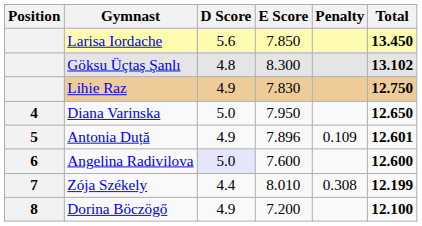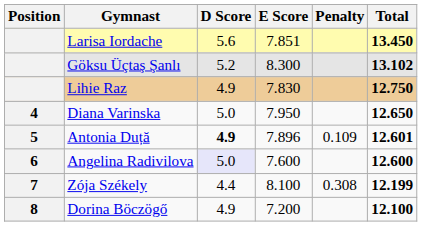 <table style="text-align:center;" class="wikitable sortable">
 <tr>
 <th>Position</th>
 <th>Gymnast</th>
 <th>D Score</th>
 <th>E Score</th>
 <th>Penalty</th>
 <th>Total</th>
 </tr>
 <tr style="background:#fffcaf;">
 <th scope="row" style="text-align:center"></th>
 <td style="text-align:left;"> <a href='#'>Larisa Iordache</a></td>
 <td>5.6</td>
-<td>7.850</td>
+<td>7.851</td>
 <td></td>
 <td><strong>13.450</strong></td>
 </tr>
 <tr style="background:#e5e5e5;">
 <th scope="row" style="text-align:center"></th>
 <td style="text-align:left;"> <a href='#'>Göksu Üçtaş Şanlı</a></td>
-<td>4.8</td>
+<td>5.2</td>
 <td>8.300</td>
 <td></td>
 <td><strong>13.102</strong></td>
 </tr>
 <tr style="background:#ec9;">
 <th scope="row" style="text-align:center"></th>
 <td style="text-align:left;"> <a href='#'>Lihie Raz</a></td>
 <td>4.9</td>
 <td>7.830</td>
 <td></td>
 <td><strong>12.750</strong></td>
 </tr>
 <tr>
 <th>4</th>
 <td style="text-align:left;"> <a href='#'>Diana Varinska</a></td>
 <td>5.0</td>
 <td>7.950</td>
 <td></td>
 <td><strong>12.650</strong></td>
 </tr>
 <tr>
 <th>5</th>
 <td style="text-align:left;"> <a href='#'>Antonia Duță</a></td>
-<td>4.9</td>
+<td><strong>4.9</strong></td>
 <td>7.896</td>
 <td>0.109</td>
 <td><strong>12.601</strong></td>
 </tr>
 <tr>
 <th>6</th>
 <td style="text-align:left;"> <a href='#'>Angelina Radivilova</a></td>
 <td style="background: lavender;">5.0</td>
 <td>7.600</td>
 <td></td>
 <td><strong>12.600</strong></td>
 </tr>
 <tr>
 <th>7</th>
 <td style="text-align:left;"> <a href='#'>Zója Székely</a></td>
 <td>4.4</td>
-<td>8.010</td>
+<td>8.100</td>
 <td>0.308</td>
 <td><strong>12.199</strong></td>
 </tr>
 <tr>
 <th>8</th>
 <td style="text-align:left;"> <a href='#'>Dorina Böczögő</a></td>
 <td>4.9</td>
 <td>7.200</td>
 <td></td>
 <td><strong>12.100</strong></td>
 </tr>
 </table>
